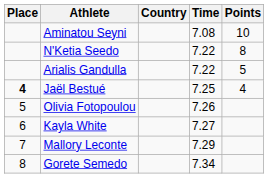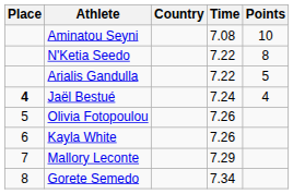 <table class="wikitable">
 <tr>
 <th>Place</th>
 <th>Athlete</th>
 <th>Country</th>
 <th>Time</th>
 <th>Points</th>
 </tr>
 <tr>
 <td align=center></td>
 <td><a href='#'>Aminatou Seyni</a></td>
 <td></td>
 <td>7.08</td>
 <td align=center>10</td>
 </tr>
 <tr>
 <td align=center></td>
 <td><a href='#'>N'Ketia Seedo</a></td>
 <td></td>
 <td>7.22</td>
 <td align=center>8</td>
 </tr>
 <tr>
 <td align=center></td>
 <td><a href='#'>Arialis Gandulla</a></td>
 <td></td>
 <td>7.22</td>
 <td align=center>5</td>
 </tr>
 <tr>
 <td align=center><strong>4</strong></td>
 <td><a href='#'>Jaël Bestué</a></td>
 <td></td>
-<td>7.25</td>
+<td>7.24</td>
 <td align=center>4</td>
 </tr>
 <tr>
 <td align=center>5</td>
 <td><a href='#'>Olivia Fotopoulou</a></td>
 <td></td>
 <td>7.26</td>
 <td align=center></td>
 </tr>
 <tr>
 <td align=center>6</td>
 <td><a href='#'>Kayla White</a></td>
 <td></td>
-<td>7.27</td>
+<td>7.26</td>
 <td align=center></td>
 </tr>
 <tr>
 <td align=center>7</td>
 <td><a href='#'>Mallory Leconte</a></td>
 <td></td>
 <td>7.29</td>
 <td align=center></td>
 </tr>
 <tr>
 <td align=center>8</td>
 <td><a href='#'>Gorete Semedo</a></td>
 <td></td>
 <td>7.34</td>
 <td align=center></td>
 </tr>
 </table>
